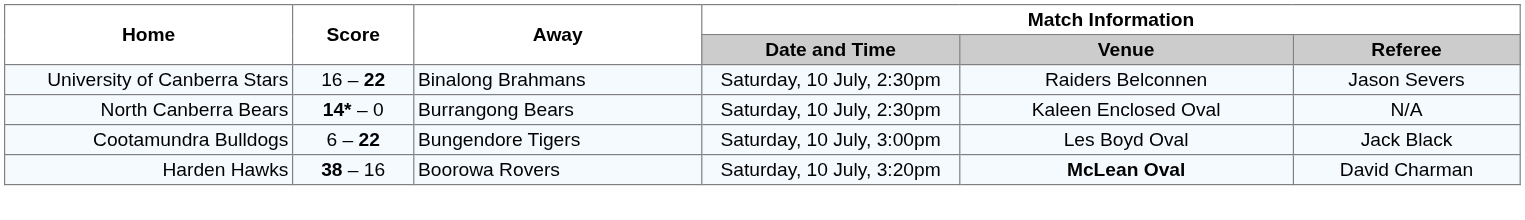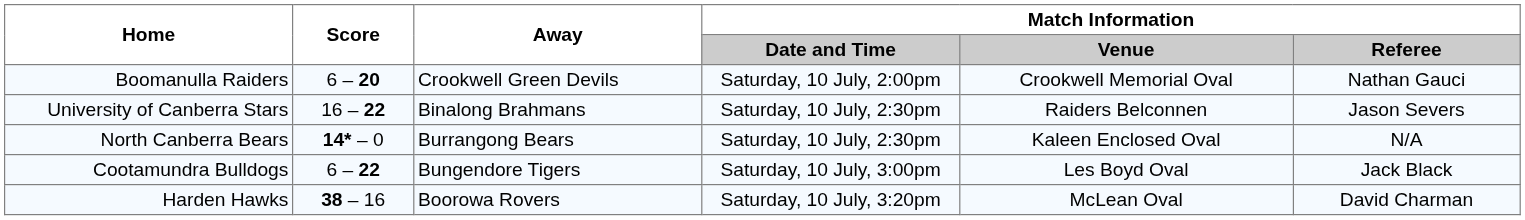 <table width="100%" cellspacing="0" cellpadding="3" border="1" style="border-collapse:collapse;  text-align:center;">
 <tr>
 <th rowspan="2" width="19%">Home</th>
 <th rowspan="2" width="8%">Score</th>
 <th rowspan="2" width="19%">Away</th>
 <th colspan="3">Match Information</th>
 </tr>
 <tr bgcolor="#CCCCCC">
 <th width="17%">Date and Time</th>
 <th width="22%">Venue</th>
 <th width="50%">Referee</th>
+</tr>
+<tr style="text-align:center; background:#f5faff;">
+<td align="right">Boomanulla Raiders </td>
+<td>6 – <strong>20</strong></td>
+<td align="left"> Crookwell Green Devils</td>
+<td>Saturday, 10 July, 2:00pm</td>
+<td>Crookwell Memorial Oval</td>
+<td>Nathan Gauci</td>
 </tr>
 <tr style="text-align:center; background:#f5faff;">
 <td align="right">University of Canberra Stars </td>
 <td>16 – <strong>22</strong></td>
 <td align="left"> Binalong Brahmans</td>
 <td>Saturday, 10 July, 2:30pm</td>
 <td>Raiders Belconnen</td>
 <td>Jason Severs</td>
 </tr>
 <tr style="text-align:center; background:#f5faff;">
 <td align="right">North Canberra Bears </td>
 <td><strong>14*</strong> – 0</td>
 <td align="left"> Burrangong Bears</td>
 <td>Saturday, 10 July, 2:30pm</td>
 <td>Kaleen Enclosed Oval</td>
 <td>N/A</td>
 </tr>
 <tr style="text-align:center; background:#f5faff;">
 <td align="right">Cootamundra Bulldogs </td>
 <td>6 – <strong>22</strong></td>
 <td align="left"> Bungendore Tigers</td>
 <td>Saturday, 10 July, 3:00pm</td>
 <td>Les Boyd Oval</td>
 <td>Jack Black</td>
 </tr>
 <tr style="text-align:center; background:#f5faff;">
 <td align="right">Harden Hawks </td>
 <td><strong>38</strong> – 16</td>
 <td align="left"> Boorowa Rovers</td>
 <td>Saturday, 10 July, 3:20pm</td>
-<td><strong>McLean Oval</strong></td>
+<td>McLean Oval</td>
 <td>David Charman</td>
 </tr>
 </table>
